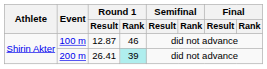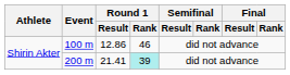 <table class="wikitable" style="font-size:90%">
 <tr>
 <th rowspan="2">Athlete</th>
 <th rowspan="2">Event</th>
 <th colspan="2">Round 1</th>
 <th colspan="2">Semifinal</th>
 <th colspan="2">Final</th>
 </tr>
 <tr style="font-size:95%">
 <th>Result</th>
 <th>Rank</th>
 <th>Result</th>
 <th>Rank</th>
 <th>Result</th>
 <th>Rank</th>
 </tr>
 <tr align=center>
 <td rowspan=2 align=left><a href='#'>Shirin Akter</a></td>
 <td align=left><a href='#'>100 m</a></td>
-<td>12.87</td>
+<td>12.86</td>
 <td>46</td>
 <td colspan=4>did not advance</td>
 </tr>
 <tr align=center>
 <td align=left><a href='#'>200 m</a></td>
-<td>26.41</td>
+<td>21.41</td>
 <td style="background: paleturquoise;">39</td>
 <td colspan=4>did not advance</td>
 </tr>
 </table>
